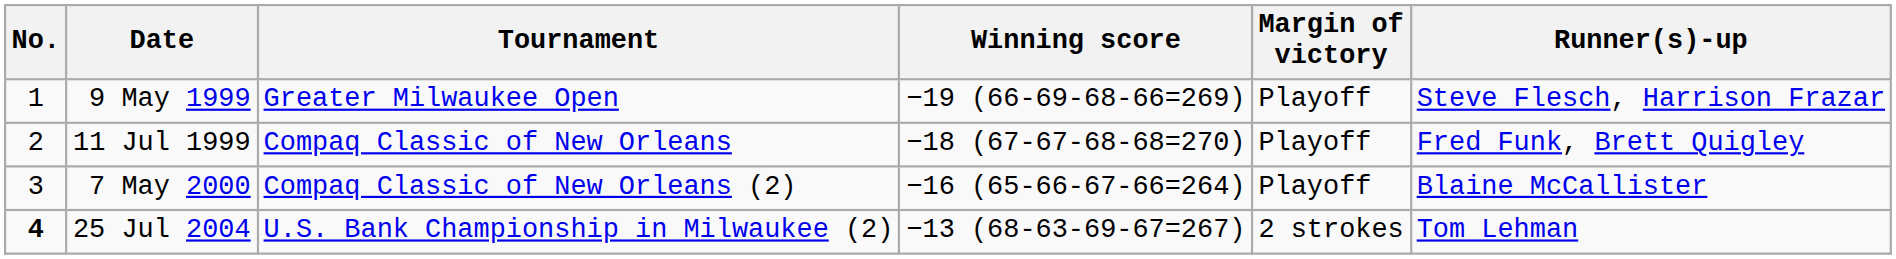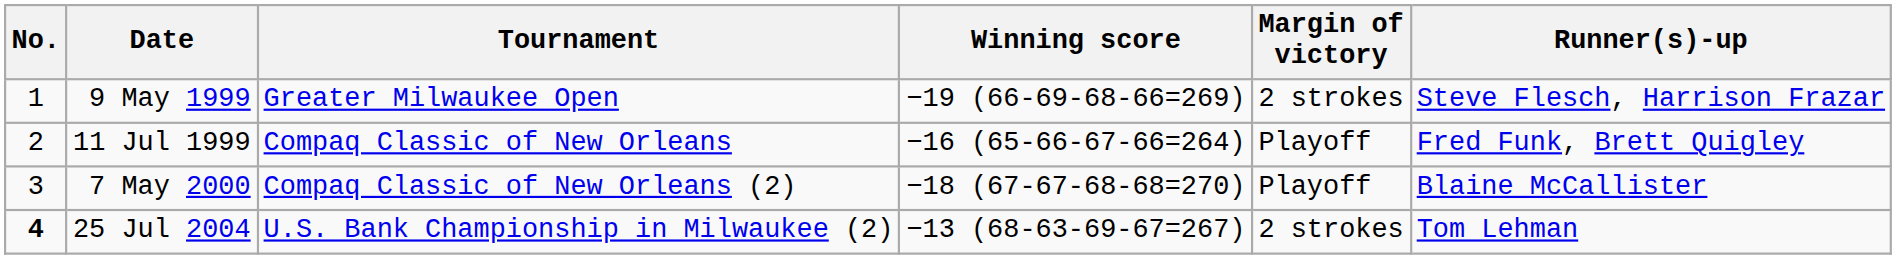 <table class="wikitable" style="font-size:95%;">
 <tr>
 <th>No.</th>
 <th>Date</th>
 <th>Tournament</th>
 <th>Winning score</th>
 <th>Margin of<br>victory</th>
 <th>Runner(s)-up</th>
 </tr>
 <tr>
 <td align=center>1</td>
 <td align=right>9 May <a href='#'>1999</a></td>
 <td><a href='#'>Greater Milwaukee Open</a></td>
 <td>−19 (66-69-68-66=269)</td>
-<td>Playoff</td>
+<td>2 strokes</td>
 <td> <a href='#'>Steve Flesch</a>,  <a href='#'>Harrison Frazar</a></td>
 </tr>
 <tr>
 <td align=center>2</td>
 <td align=right>11 Jul 1999</td>
 <td><a href='#'>Compaq Classic of New Orleans</a></td>
-<td>−18 (67-67-68-68=270)</td>
+<td>−16 (65-66-67-66=264)</td>
 <td>Playoff</td>
 <td> <a href='#'>Fred Funk</a>,  <a href='#'>Brett Quigley</a></td>
 </tr>
 <tr>
 <td align=center>3</td>
 <td align=right>7 May <a href='#'>2000</a></td>
 <td><a href='#'>Compaq Classic of New Orleans</a> (2)</td>
-<td>−16 (65-66-67-66=264)</td>
+<td>−18 (67-67-68-68=270)</td>
 <td>Playoff</td>
 <td> <a href='#'>Blaine McCallister</a></td>
 </tr>
 <tr>
 <td align=center><strong>4</strong></td>
 <td align=right>25 Jul <a href='#'>2004</a></td>
 <td><a href='#'>U.S. Bank Championship in Milwaukee</a> (2)</td>
 <td>−13 (68-63-69-67=267)</td>
 <td>2 strokes</td>
 <td> <a href='#'>Tom Lehman</a></td>
 </tr>
 </table>
